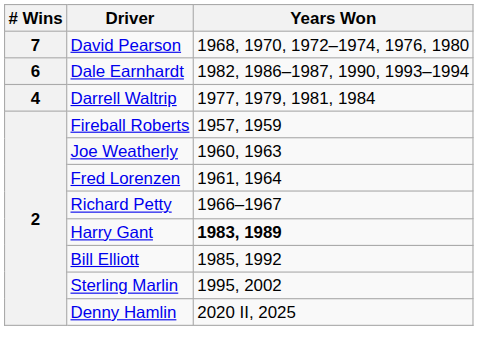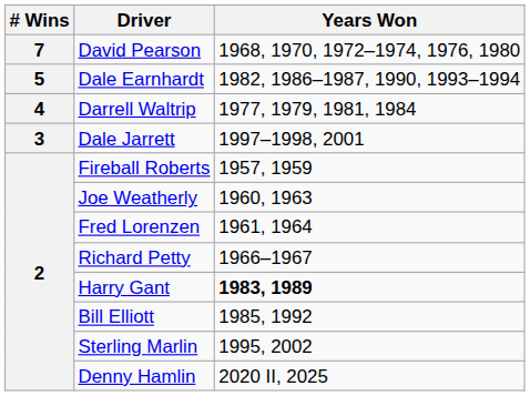 <table class="wikitable" style="font-size: 95%;">
 <tr>
 <th># Wins</th>
 <th>Driver</th>
 <th>Years Won</th>
 </tr>
 <tr>
 <th>7</th>
 <td><a href='#'>David Pearson</a></td>
 <td>1968, 1970, 1972–1974, 1976, 1980</td>
 </tr>
 <tr>
-<th>6</th>
+<th>5</th>
 <td><a href='#'>Dale Earnhardt</a></td>
 <td>1982, 1986–1987, 1990, 1993–1994</td>
 </tr>
 <tr>
 <th>4</th>
 <td><a href='#'>Darrell Waltrip</a></td>
 <td>1977, 1979, 1981, 1984</td>
+</tr>
+<tr>
+<th>3</th>
+<td><a href='#'>Dale Jarrett</a></td>
+<td>1997–1998, 2001</td>
 </tr>
 <tr>
 <th rowspan="10">2</th>
 <td><a href='#'>Fireball Roberts</a></td>
 <td>1957, 1959</td>
 </tr>
 <tr>
 <td><a href='#'>Joe Weatherly</a></td>
 <td>1960, 1963</td>
 </tr>
 <tr>
 <td><a href='#'>Fred Lorenzen</a></td>
 <td>1961, 1964</td>
 </tr>
 <tr>
 <td><a href='#'>Richard Petty</a></td>
 <td>1966–1967</td>
 </tr>
 <tr>
 <td><a href='#'>Harry Gant</a></td>
 <td><strong>1983, 1989</strong></td>
 </tr>
 <tr>
 <td><a href='#'>Bill Elliott</a></td>
 <td>1985, 1992</td>
 </tr>
 <tr>
 <td><a href='#'>Sterling Marlin</a></td>
 <td>1995, 2002</td>
 </tr>
 <tr>
 <td><a href='#'>Denny Hamlin</a></td>
 <td>2020 II, 2025</td>
 </tr>
 </table>
